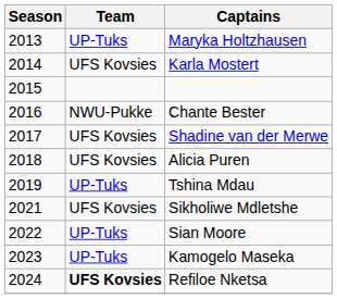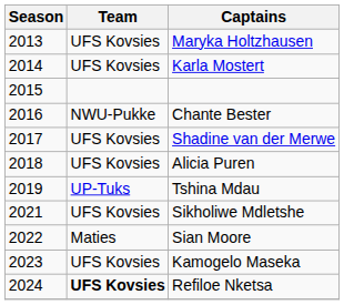 <table class="wikitable collapsible">
 <tr>
 <th>Season</th>
 <th>Team</th>
 <th>Captains</th>
 </tr>
 <tr>
 <td>2013</td>
-<td><a href='#'>UP-Tuks</a></td>
+<td>UFS Kovsies</td>
 <td><a href='#'>Maryka Holtzhausen</a></td>
 </tr>
 <tr>
 <td>2014</td>
 <td>UFS Kovsies</td>
 <td><a href='#'>Karla Mostert</a></td>
 </tr>
 <tr>
 <td>2015</td>
 <td></td>
 <td></td>
 </tr>
 <tr>
 <td>2016</td>
 <td>NWU-Pukke</td>
 <td>Chante Bester</td>
 </tr>
 <tr>
 <td>2017</td>
 <td>UFS Kovsies</td>
 <td><a href='#'>Shadine van der Merwe</a></td>
 </tr>
 <tr>
 <td>2018</td>
 <td>UFS Kovsies</td>
 <td>Alicia Puren</td>
 </tr>
 <tr>
 <td>2019</td>
 <td><a href='#'>UP-Tuks</a></td>
 <td>Tshina Mdau</td>
 </tr>
 <tr>
 <td>2021</td>
 <td>UFS Kovsies</td>
 <td>Sikholiwe Mdletshe</td>
 </tr>
 <tr>
 <td>2022</td>
-<td><a href='#'>UP-Tuks</a></td>
+<td>Maties</td>
 <td>Sian Moore</td>
 </tr>
 <tr>
 <td>2023</td>
-<td><a href='#'>UP-Tuks</a></td>
+<td>UFS Kovsies</td>
 <td>Kamogelo Maseka</td>
 </tr>
 <tr>
 <td>2024</td>
 <td><strong>UFS Kovsies</strong></td>
 <td>Refiloe Nketsa</td>
 </tr>
 <tr>
 </tr>
 </table>
